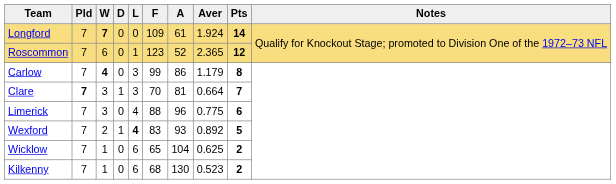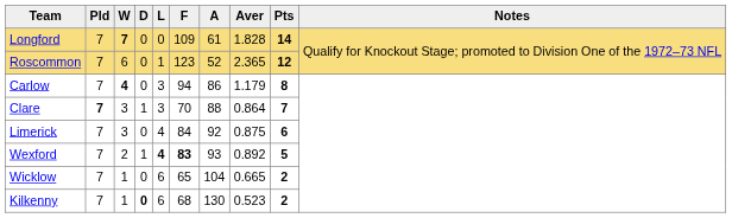 <table style=border-collapse:collapse border=1 cellspacing=0 cellpadding=5>
 <tr align=center bgcolor=#efefef>
 <th>Team</th>
 <th>Pld</th>
 <th>W</th>
 <th>D</th>
 <th>L</th>
 <th>F</th>
 <th>A</th>
 <th>Aver</th>
 <th>Pts</th>
 <th>Notes</th>
 </tr>
 <tr align=center style="background:#F8DE7E;">
 <td style="text-align:left;"><a href='#'>Longford</a></td>
 <td>7</td>
 <td><strong>7</strong></td>
 <td>0</td>
 <td>0</td>
 <td>109</td>
 <td>61</td>
-<td>1.924</td>
+<td>1.828</td>
 <td><strong>14</strong></td>
 <td rowspan=2>Qualify for Knockout Stage; promoted to Division One of the <a href='#'>1972–73 NFL</a></td>
 </tr>
 <tr align=center style="background:#F8DE7E;">
 <td style="text-align:left;"><a href='#'>Roscommon</a></td>
 <td>7</td>
 <td>6</td>
 <td>0</td>
 <td>1</td>
 <td>123</td>
 <td>52</td>
 <td>2.365</td>
 <td><strong>12</strong></td>
 </tr>
 <tr align=center style="background:#FFFFFF;">
 <td style="text-align:left;"><a href='#'>Carlow</a></td>
 <td>7</td>
 <td><strong>4</strong></td>
 <td>0</td>
 <td>3</td>
-<td>99</td>
+<td>94</td>
 <td>86</td>
 <td>1.179</td>
 <td><strong>8</strong></td>
 <td rowspan=6></td>
 </tr>
 <tr align=center style="background:#FFFFFF;">
 <td style="text-align:left;"><a href='#'>Clare</a></td>
 <td><strong>7</strong></td>
 <td>3</td>
 <td>1</td>
 <td>3</td>
 <td>70</td>
-<td>81</td>
-<td>0.664</td>
+<td>88</td>
+<td>0.864</td>
 <td><strong>7</strong></td>
 </tr>
 <tr align=center style="background:#FFFFFF;">
 <td style="text-align:left;"><a href='#'>Limerick</a></td>
 <td>7</td>
 <td>3</td>
 <td>0</td>
 <td>4</td>
-<td>88</td>
-<td>96</td>
-<td>0.775</td>
+<td>84</td>
+<td>92</td>
+<td>0.875</td>
 <td><strong>6</strong></td>
 </tr>
 <tr align=center style="background:#FFFFFF;">
 <td style="text-align:left;"><a href='#'>Wexford</a></td>
 <td>7</td>
 <td>2</td>
 <td>1</td>
 <td><strong>4</strong></td>
-<td>83</td>
+<td><strong>83</strong></td>
 <td>93</td>
 <td>0.892</td>
 <td><strong>5</strong></td>
 </tr>
 <tr align=center style="background:#FFFFFF;">
 <td style="text-align:left;"><a href='#'>Wicklow</a></td>
 <td>7</td>
 <td>1</td>
 <td>0</td>
 <td>6</td>
 <td>65</td>
 <td>104</td>
-<td>0.625</td>
+<td>0.665</td>
 <td><strong>2</strong></td>
 </tr>
 <tr align=center style="background:#FFFFFF;">
 <td style="text-align:left;"><a href='#'>Kilkenny</a></td>
 <td>7</td>
 <td>1</td>
-<td>0</td>
+<td><strong>0</strong></td>
 <td>6</td>
 <td>68</td>
 <td>130</td>
 <td>0.523</td>
 <td><strong>2</strong></td>
 </tr>
 </table>
